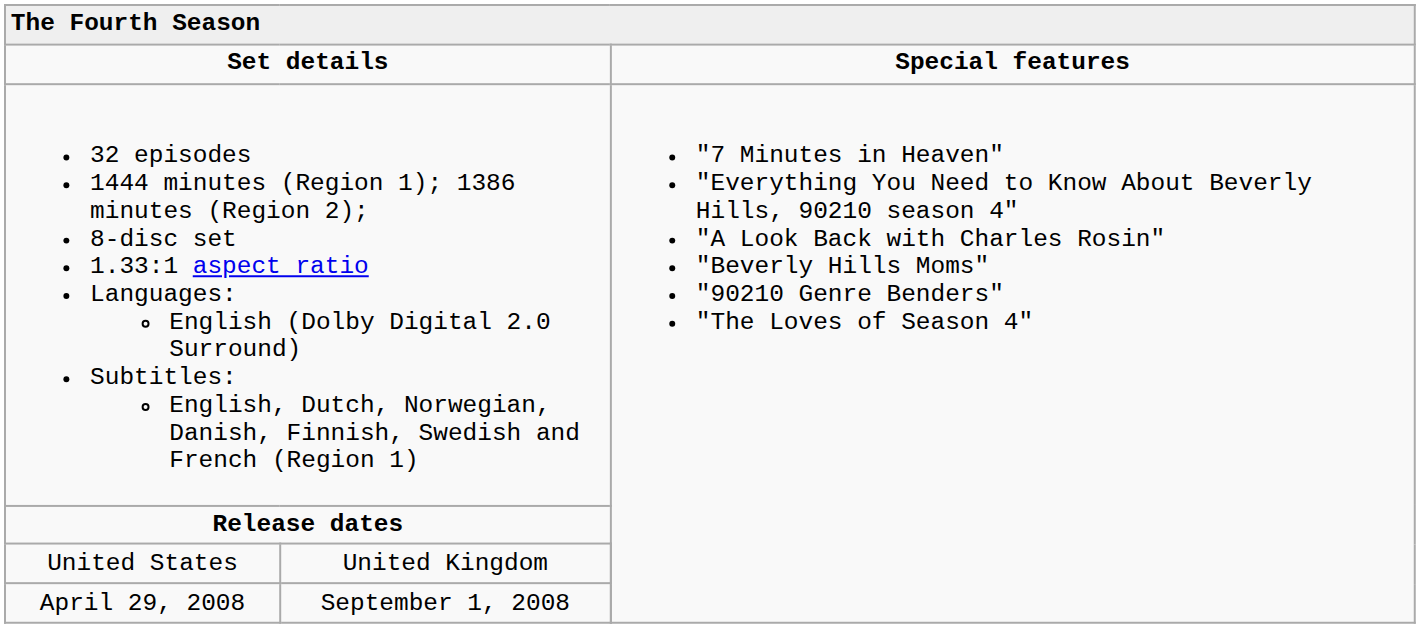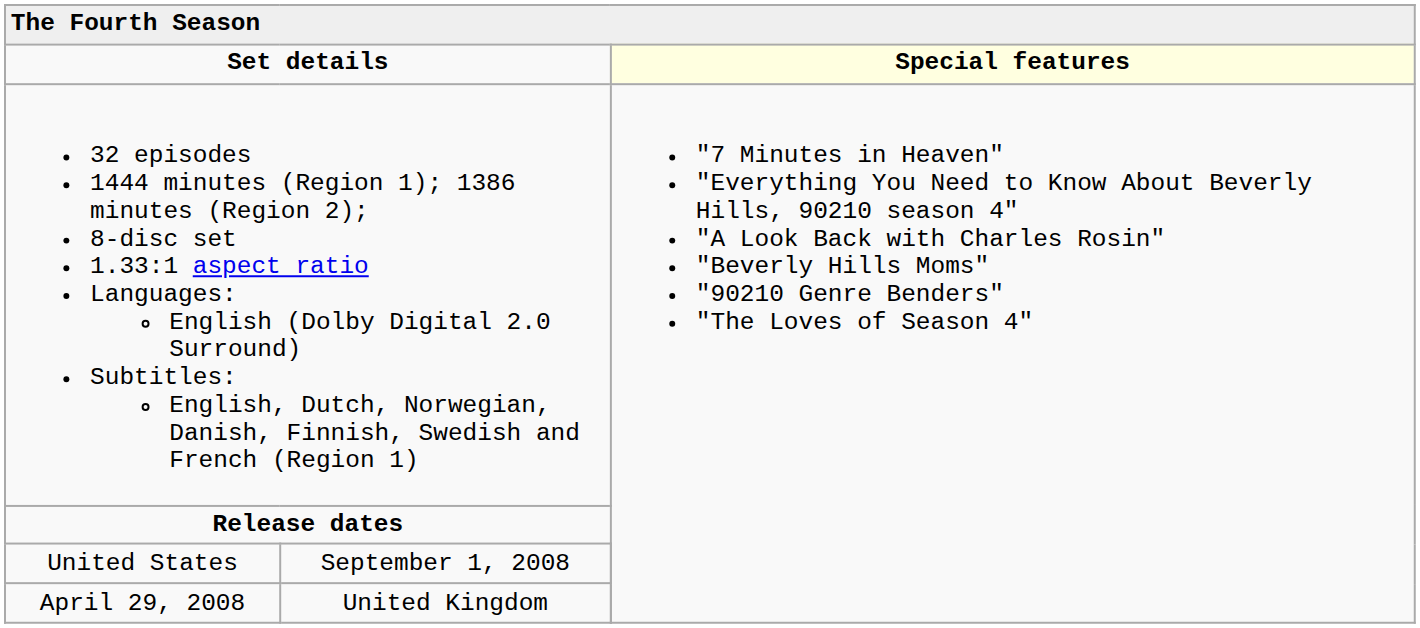 <table class="wikitable" style="font-size:95%;">
 <tr style="background:#EFEFEF">
 <td colspan="8"><strong>The Fourth Season</strong></td>
 </tr>
 <tr>
 <td align="center" width="300" colspan="3"><strong>Set details</strong> </td>
-<td width="400" align="center"><strong>Special features</strong> </td>
+<td width="400" align="center" style="background: lightyellow;"><strong>Special features</strong> </td>
 </tr>
 <tr valign="top">
 <td colspan="3" align="left" width="300"><br><ul><li>32 episodes</li><li>1444 minutes (Region 1); 1386 minutes (Region 2);</li><li>8-disc set</li><li>1.33:1 <a href='#'>aspect ratio</a></li><li>Languages:<ul><li>English (Dolby Digital 2.0 Surround)</li></ul></li><li>Subtitles:<ul><li>English, Dutch, Norwegian, Danish, Finnish, Swedish and French (Region 1)</li></ul></li></ul></td>
 <td rowspan="4" align="left" width="400"><br><ul><li>"7 Minutes in Heaven"</li><li>"Everything You Need to Know About Beverly Hills, 90210 season 4"</li><li>"A Look Back with Charles Rosin"</li><li>"Beverly Hills Moms"</li><li>"90210 Genre Benders"</li><li>"The Loves of Season 4"</li></ul></td>
 </tr>
 <tr>
 <td colspan="3" align="center"><strong>Release dates</strong></td>
 </tr>
 <tr>
 <td align="center">United States</td>
-<td align="center">United Kingdom</td>
+<td align="center">September 1, 2008 </td>
 </tr>
 <tr>
 <td align="center">April 29, 2008 </td>
-<td align="center">September 1, 2008 </td>
+<td align="center">United Kingdom</td>
 </tr>
 </table>
